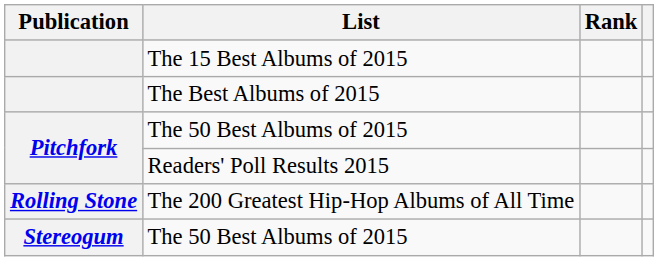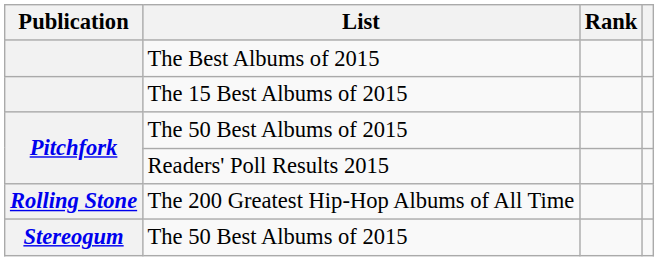 <table class="wikitable sortable plainrowheaders" style="border:none; margin:0;">
 <tr>
 <th scope="col">Publication</th>
 <th scope="col" class="unsortable">List</th>
 <th scope="col" data-sort-type="number">Rank</th>
 <th scope="col" class="unsortable"></th>
 </tr>
 <tr>
 <th scope="row"></th>
-<td>The 15 Best Albums of 2015</td>
+<td>The Best Albums of 2015</td>
 <td></td>
 <td></td>
 </tr>
 <tr>
 <th scope="row"></th>
-<td>The Best Albums of 2015</td>
+<td>The 15 Best Albums of 2015</td>
 <td></td>
 <td></td>
 </tr>
 <tr>
 <th scope="row" rowspan="2"><em><a href='#'>Pitchfork</a></em></th>
 <td>The 50 Best Albums of 2015</td>
 <td></td>
 <td></td>
 </tr>
 <tr>
 <td>Readers' Poll Results 2015</td>
 <td></td>
 <td></td>
 </tr>
 <tr>
 <th scope="row"><em><a href='#'>Rolling Stone</a></em></th>
 <td>The 200 Greatest Hip-Hop Albums of All Time</td>
 <td></td>
 <td></td>
 </tr>
 <tr>
 <th scope="row"><em><a href='#'>Stereogum</a></em></th>
 <td>The 50 Best Albums of 2015</td>
 <td></td>
 <td></td>
 </tr>
 </table>
